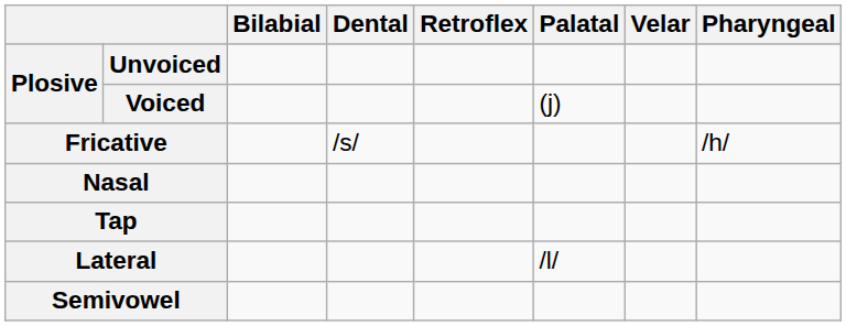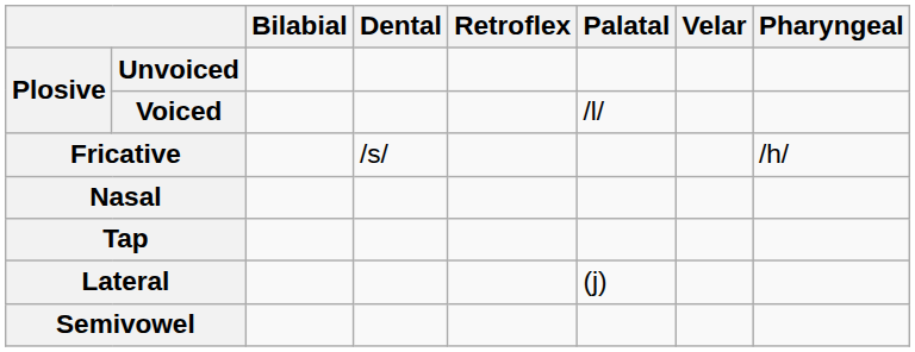 <table class="wikitable">
 <tr>
 <th colspan="2"></th>
 <th>Bilabial</th>
 <th>Dental</th>
 <th>Retroflex</th>
 <th>Palatal</th>
 <th>Velar</th>
 <th>Pharyngeal</th>
 </tr>
 <tr>
 <th rowspan="2">Plosive</th>
 <th>Unvoiced</th>
 <td> </td>
 <td> </td>
 <td> </td>
 <td> </td>
 <td> </td>
 <td></td>
 </tr>
 <tr>
 <th>Voiced</th>
 <td> </td>
 <td> </td>
 <td> </td>
-<td>  (j)</td>
+<td>/l/</td>
 <td> </td>
 <td></td>
 </tr>
 <tr>
 <th colspan="2">Fricative</th>
 <td></td>
 <td>/s/</td>
 <td></td>
 <td></td>
 <td></td>
 <td>/h/</td>
 </tr>
 <tr>
 <th colspan="2">Nasal</th>
 <td></td>
 <td></td>
 <td></td>
 <td></td>
 <td></td>
 <td></td>
 </tr>
 <tr>
 <th colspan="2">Tap</th>
 <td></td>
 <td></td>
 <td></td>
 <td></td>
 <td></td>
 <td></td>
 </tr>
 <tr>
 <th colspan="2">Lateral</th>
 <td></td>
 <td></td>
 <td></td>
-<td>/l/</td>
+<td>  (j)</td>
 <td></td>
 <td></td>
 </tr>
 <tr>
 <th colspan="2">Semivowel</th>
 <td></td>
 <td></td>
 <td></td>
 <td></td>
 <td></td>
 <td></td>
 </tr>
 </table>
